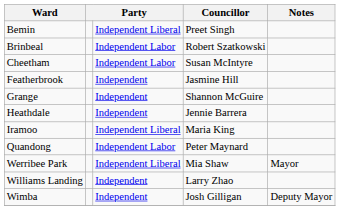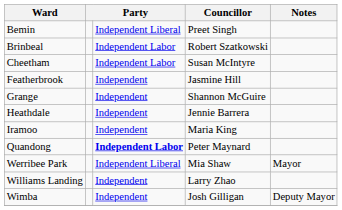 <table class="wikitable">
 <tr>
 <th>Ward</th>
 <th colspan="2">Party</th>
 <th>Councillor</th>
 <th>Notes</th>
 </tr>
 <tr>
 <td>Bemin</td>
 <td> </td>
 <td><a href='#'>Independent Liberal</a></td>
 <td>Preet Singh</td>
 <td></td>
 </tr>
 <tr>
 <td>Brinbeal</td>
 <td> </td>
 <td><a href='#'>Independent Labor</a></td>
 <td>Robert Szatkowski</td>
 <td></td>
 </tr>
 <tr>
 <td>Cheetham</td>
 <td> </td>
 <td><a href='#'>Independent Labor</a></td>
 <td>Susan McIntyre</td>
 <td></td>
 </tr>
 <tr>
 <td>Featherbrook</td>
 <td> </td>
 <td><a href='#'>Independent</a></td>
 <td>Jasmine Hill</td>
 <td></td>
 </tr>
 <tr>
 <td>Grange</td>
 <td> </td>
 <td><a href='#'>Independent</a></td>
 <td>Shannon McGuire</td>
 <td></td>
 </tr>
 <tr>
 <td>Heathdale</td>
 <td> </td>
 <td><a href='#'>Independent</a></td>
 <td>Jennie Barrera</td>
 <td></td>
 </tr>
 <tr>
 <td>Iramoo</td>
 <td> </td>
-<td><a href='#'>Independent Liberal</a></td>
+<td><a href='#'>Independent</a></td>
 <td>Maria King</td>
 <td></td>
 </tr>
 <tr>
 <td>Quandong</td>
 <td> </td>
-<td><a href='#'>Independent Labor</a></td>
+<td><strong><a href='#'>Independent Labor</a></strong></td>
 <td>Peter Maynard</td>
 <td></td>
 </tr>
 <tr>
 <td>Werribee Park</td>
 <td> </td>
 <td><a href='#'>Independent Liberal</a></td>
 <td>Mia Shaw</td>
 <td>Mayor</td>
 </tr>
 <tr>
 <td>Williams Landing</td>
 <td> </td>
 <td><a href='#'>Independent</a></td>
 <td>Larry Zhao</td>
 <td></td>
 </tr>
 <tr>
 <td>Wimba</td>
 <td> </td>
 <td><a href='#'>Independent</a></td>
 <td>Josh Gilligan</td>
 <td>Deputy Mayor</td>
 </tr>
 <tr>
 </tr>
 </table>
